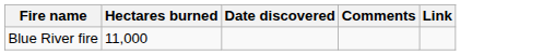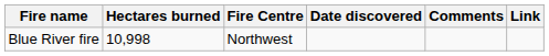 <table class="wikitable sortable">
 <tr>
 <th>Fire name</th>
 <th>Hectares burned</th>
+<th>Fire Centre</th>
 <th>Date discovered</th>
 <th>Comments</th>
 <th>Link</th>
 </tr>
 <tr>
 <td>Blue River fire</td>
-<td>11,000</td>
+<td>10,998</td>
+<td>Northwest</td>
 <td></td>
 <td></td>
 <td></td>
 </tr>
 </table>
